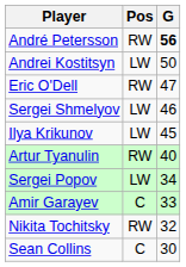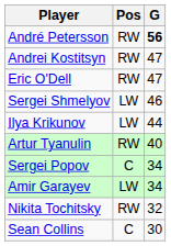 <table class="wikitable">
 <tr>
 <th>Player</th>
 <th>Pos</th>
 <th>G</th>
 </tr>
 <tr style="text-align:center;">
 <td style="text-align:left;"> <a href='#'>André Petersson</a></td>
 <td>RW</td>
 <td><strong>56</strong></td>
 </tr>
 <tr style="text-align:center;">
 <td style="text-align:left;"> <a href='#'>Andrei Kostitsyn</a></td>
-<td>LW</td>
-<td>50</td>
+<td>RW</td>
+<td>47</td>
 </tr>
 <tr style="text-align:center;">
 <td style="text-align:left;"> <a href='#'>Eric O'Dell</a></td>
 <td>RW</td>
 <td>47</td>
 </tr>
 <tr style="text-align:center;">
 <td style="text-align:left;"> <a href='#'>Sergei Shmelyov</a></td>
 <td>LW</td>
 <td>46</td>
 </tr>
 <tr style="text-align:center;">
 <td style="text-align:left;"> <a href='#'>Ilya Krikunov</a></td>
 <td>LW</td>
-<td>45</td>
+<td>44</td>
 </tr>
 <tr style="text-align:center;"  bgcolor="#cfc">
 <td style="text-align:left;"> <a href='#'>Artur Tyanulin</a></td>
 <td>RW</td>
 <td>40</td>
 </tr>
 <tr style="text-align:center;"  bgcolor="#cfc">
 <td style="text-align:left;"> <a href='#'>Sergei Popov</a></td>
-<td>LW</td>
+<td>C</td>
 <td>34</td>
 </tr>
 <tr style="text-align:center;"  bgcolor="#cfc">
 <td style="text-align:left;"> <a href='#'>Amir Garayev</a></td>
-<td>C</td>
-<td>33</td>
+<td>LW</td>
+<td>34</td>
 </tr>
 <tr style="text-align:center;">
 <td style="text-align:left;"> <a href='#'>Nikita Tochitsky</a></td>
 <td>RW</td>
 <td>32</td>
 </tr>
 <tr style="text-align:center;">
 <td style="text-align:left;"> <a href='#'>Sean Collins</a></td>
 <td>C</td>
 <td>30</td>
 </tr>
 </table>
